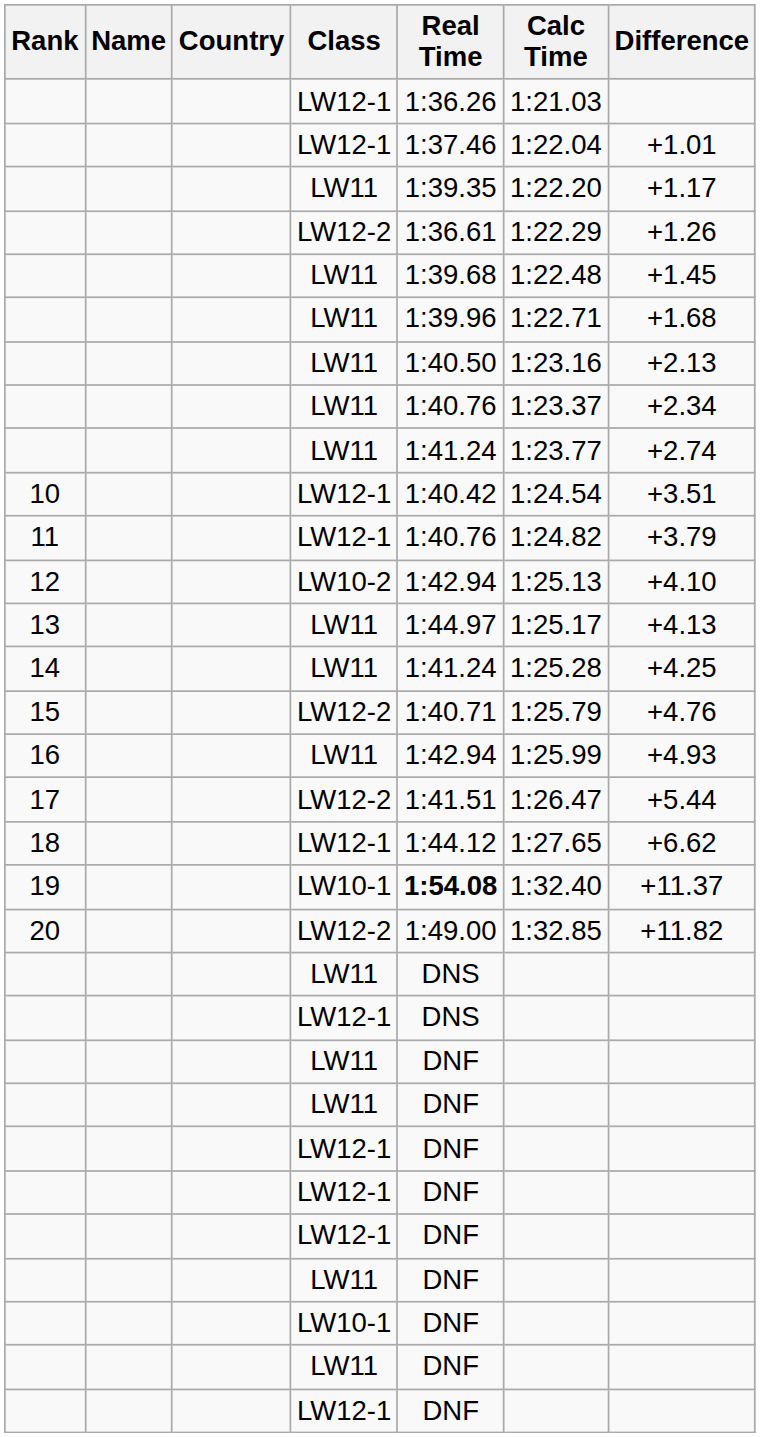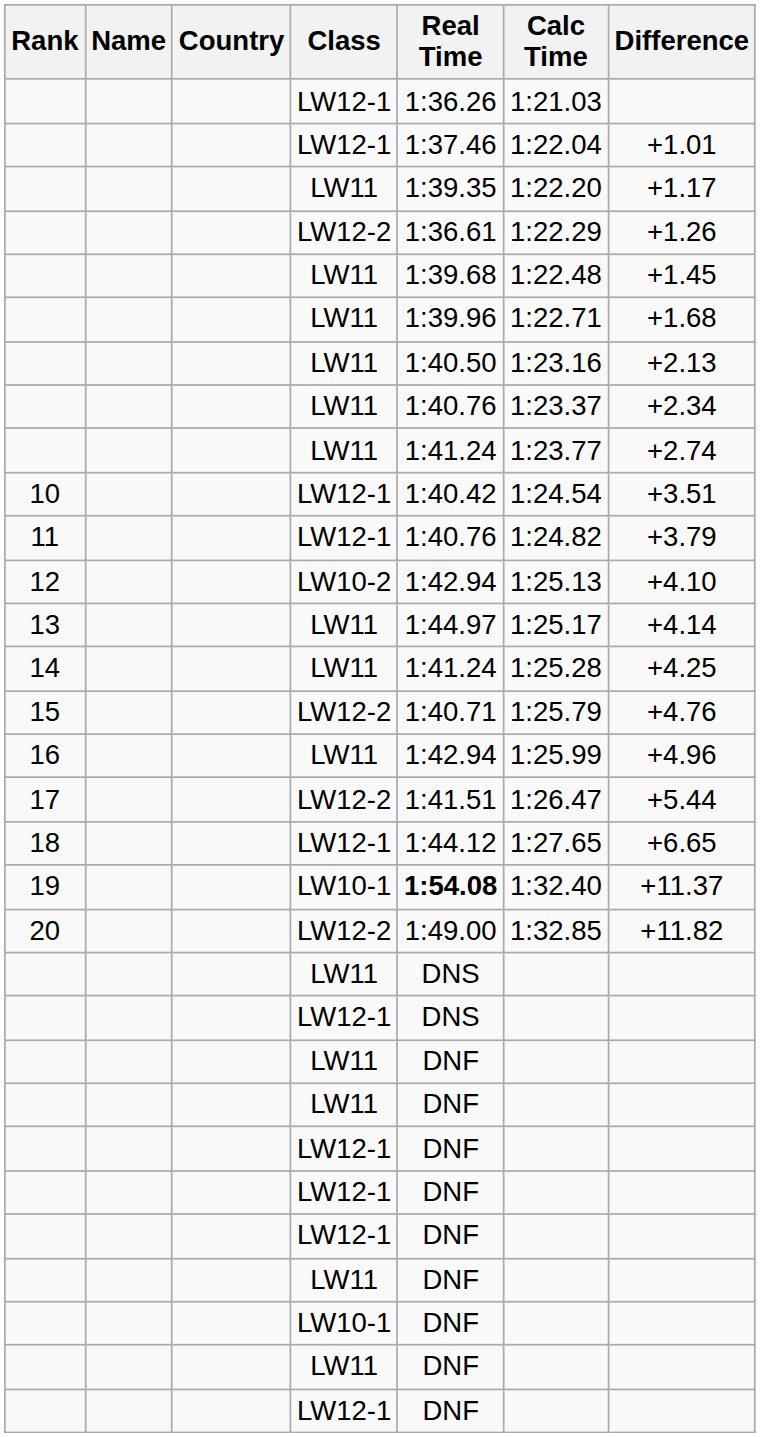 <table class="wikitable sortable" style="text-align:center">
 <tr>
 <th>Rank</th>
 <th>Name</th>
 <th>Country</th>
 <th>Class</th>
 <th>Real<br>Time</th>
 <th>Calc<br>Time</th>
 <th Class="unsortable">Difference</th>
 </tr>
 <tr>
 <td></td>
 <td align=left></td>
 <td align=left></td>
 <td>LW12-1</td>
 <td>1:36.26</td>
 <td>1:21.03</td>
 <td></td>
 </tr>
 <tr>
 <td></td>
 <td align=left></td>
 <td align=left></td>
 <td>LW12-1</td>
 <td>1:37.46</td>
 <td>1:22.04</td>
 <td>+1.01</td>
 </tr>
 <tr>
 <td></td>
 <td align=left></td>
 <td align=left></td>
 <td>LW11</td>
 <td>1:39.35</td>
 <td>1:22.20</td>
 <td>+1.17</td>
 </tr>
 <tr>
 <td></td>
 <td align=left></td>
 <td align=left></td>
 <td>LW12-2</td>
 <td>1:36.61</td>
 <td>1:22.29</td>
 <td>+1.26</td>
 </tr>
 <tr>
 <td></td>
 <td align=left></td>
 <td align=left></td>
 <td>LW11</td>
 <td>1:39.68</td>
 <td>1:22.48</td>
 <td>+1.45</td>
 </tr>
 <tr>
 <td></td>
 <td align=left></td>
 <td align=left></td>
 <td>LW11</td>
 <td>1:39.96</td>
 <td>1:22.71</td>
 <td>+1.68</td>
 </tr>
 <tr>
 <td></td>
 <td align=left></td>
 <td align=left></td>
 <td>LW11</td>
 <td>1:40.50</td>
 <td>1:23.16</td>
 <td>+2.13</td>
 </tr>
 <tr>
 <td></td>
 <td align=left></td>
 <td align=left></td>
 <td>LW11</td>
 <td>1:40.76</td>
 <td>1:23.37</td>
 <td>+2.34</td>
 </tr>
 <tr>
 <td></td>
 <td align=left></td>
 <td align=left></td>
 <td>LW11</td>
 <td>1:41.24</td>
 <td>1:23.77</td>
 <td>+2.74</td>
 </tr>
 <tr>
 <td>10</td>
 <td align=left></td>
 <td align=left></td>
 <td>LW12-1</td>
 <td>1:40.42</td>
 <td>1:24.54</td>
 <td>+3.51</td>
 </tr>
 <tr>
 <td>11</td>
 <td align=left></td>
 <td align=left></td>
 <td>LW12-1</td>
 <td>1:40.76</td>
 <td>1:24.82</td>
 <td>+3.79</td>
 </tr>
 <tr>
 <td>12</td>
 <td align=left></td>
 <td align=left></td>
 <td>LW10-2</td>
 <td>1:42.94</td>
 <td>1:25.13</td>
 <td>+4.10</td>
 </tr>
 <tr>
 <td>13</td>
 <td align=left></td>
 <td align=left></td>
 <td>LW11</td>
 <td>1:44.97</td>
 <td>1:25.17</td>
-<td>+4.13</td>
+<td>+4.14</td>
 </tr>
 <tr>
 <td>14</td>
 <td align=left></td>
 <td align=left></td>
 <td>LW11</td>
 <td>1:41.24</td>
 <td>1:25.28</td>
 <td>+4.25</td>
 </tr>
 <tr>
 <td>15</td>
 <td align=left></td>
 <td align=left></td>
 <td>LW12-2</td>
 <td>1:40.71</td>
 <td>1:25.79</td>
 <td>+4.76</td>
 </tr>
 <tr>
 <td>16</td>
 <td align=left></td>
 <td align=left></td>
 <td>LW11</td>
 <td>1:42.94</td>
 <td>1:25.99</td>
-<td>+4.93</td>
+<td>+4.96</td>
 </tr>
 <tr>
 <td>17</td>
 <td align=left></td>
 <td align=left></td>
 <td>LW12-2</td>
 <td>1:41.51</td>
 <td>1:26.47</td>
 <td>+5.44</td>
 </tr>
 <tr>
 <td>18</td>
 <td align=left></td>
 <td align=left></td>
 <td>LW12-1</td>
 <td>1:44.12</td>
 <td>1:27.65</td>
-<td>+6.62</td>
+<td>+6.65</td>
 </tr>
 <tr>
 <td>19</td>
 <td align=left></td>
 <td align=left></td>
 <td>LW10-1</td>
 <td><strong>1:54.08</strong></td>
 <td>1:32.40</td>
 <td>+11.37</td>
 </tr>
 <tr>
 <td>20</td>
 <td align=left></td>
 <td align=left></td>
 <td>LW12-2</td>
 <td>1:49.00</td>
 <td>1:32.85</td>
 <td>+11.82</td>
 </tr>
 <tr>
 <td></td>
 <td align=left></td>
 <td align=left></td>
 <td>LW11</td>
 <td>DNS</td>
 <td></td>
 <td></td>
 </tr>
 <tr>
 <td></td>
 <td align=left></td>
 <td align=left></td>
 <td>LW12-1</td>
 <td>DNS</td>
 <td></td>
 <td></td>
 </tr>
 <tr>
 <td></td>
 <td align=left></td>
 <td align=left></td>
 <td>LW11</td>
 <td>DNF</td>
 <td></td>
 <td></td>
 </tr>
 <tr>
 <td></td>
 <td align=left></td>
 <td align=left></td>
 <td>LW11</td>
 <td>DNF</td>
 <td></td>
 <td></td>
 </tr>
 <tr>
 <td></td>
 <td align=left></td>
 <td align=left></td>
 <td>LW12-1</td>
 <td>DNF</td>
 <td></td>
 <td></td>
 </tr>
 <tr>
 <td></td>
 <td align=left></td>
 <td align=left></td>
 <td>LW12-1</td>
 <td>DNF</td>
 <td></td>
 <td></td>
 </tr>
 <tr>
 <td></td>
 <td align=left></td>
 <td align=left></td>
 <td>LW12-1</td>
 <td>DNF</td>
 <td></td>
 <td></td>
 </tr>
 <tr>
 <td></td>
 <td align=left></td>
 <td align=left></td>
 <td>LW11</td>
 <td>DNF</td>
 <td></td>
 <td></td>
 </tr>
 <tr>
 <td></td>
 <td align=left></td>
 <td align=left></td>
 <td>LW10-1</td>
 <td>DNF</td>
 <td></td>
 <td></td>
 </tr>
 <tr>
 <td></td>
 <td align=left></td>
 <td align=left></td>
 <td>LW11</td>
 <td>DNF</td>
 <td></td>
 <td></td>
 </tr>
 <tr>
 <td></td>
 <td align=left></td>
 <td align=left></td>
 <td>LW12-1</td>
 <td>DNF</td>
 <td></td>
 <td></td>
 </tr>
 </table>
